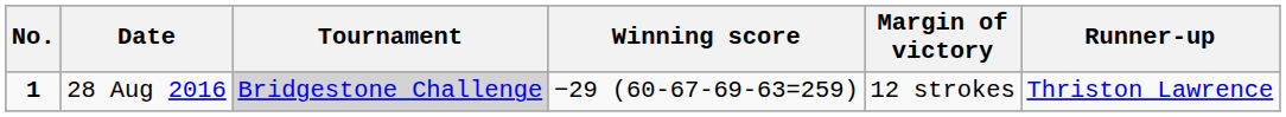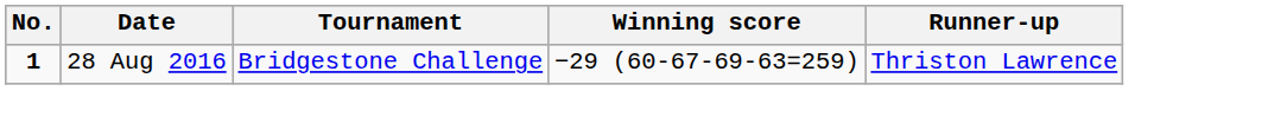 <table class="wikitable" style="font-size:95%;">
 <tr>
 <th>No.</th>
 <th>Date</th>
 <th>Tournament</th>
 <th>Winning score</th>
-<th>Margin of<br>victory</th>
 <th>Runner-up</th>
 </tr>
 <tr>
 <td align=center><strong>1</strong></td>
 <td align=right>28 Aug <a href='#'>2016</a></td>
-<td style="background: lightgrey;"><a href='#'>Bridgestone Challenge</a></td>
+<td><a href='#'>Bridgestone Challenge</a></td>
 <td>−29 (60-67-69-63=259)</td>
-<td>12 strokes</td>
 <td> <a href='#'>Thriston Lawrence</a></td>
 </tr>
 </table>
